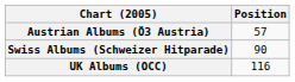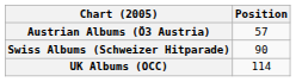 <table class="wikitable sortable plainrowheaders" style="text-align:center">
 <tr>
 <th scope="col">Chart (2005)</th>
 <th scope="col">Position</th>
 </tr>
 <tr>
 <th scope="row">Austrian Albums (Ö3 Austria)</th>
 <td>57</td>
 </tr>
 <tr>
 <th scope="row">Swiss Albums (Schweizer Hitparade)</th>
 <td>90</td>
 </tr>
 <tr>
 <th scope="row">UK Albums (OCC)</th>
-<td>116</td>
+<td>114</td>
 </tr>
 </table>
